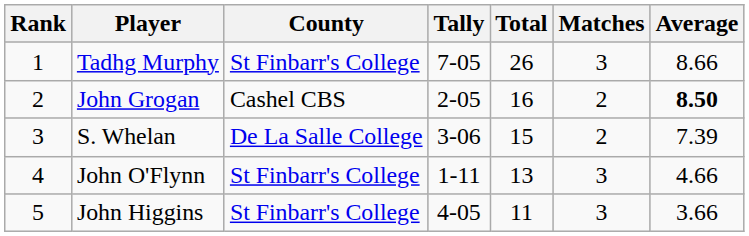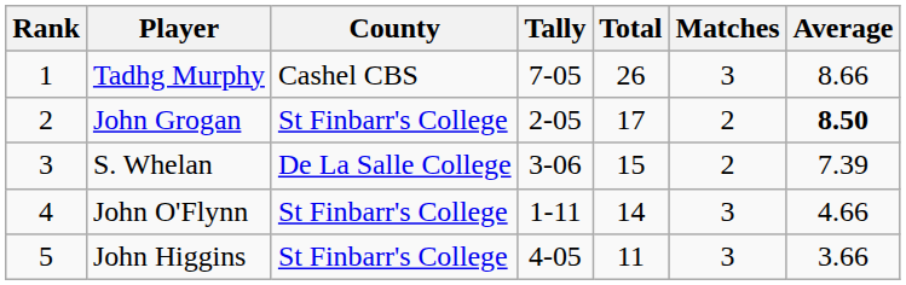 <table class="wikitable">
 <tr>
 <th>Rank</th>
 <th>Player</th>
 <th>County</th>
 <th>Tally</th>
 <th>Total</th>
 <th>Matches</th>
 <th>Average</th>
 </tr>
 <tr>
 <td rowspan=1 align=center>1</td>
 <td><a href='#'>Tadhg Murphy</a></td>
-<td><a href='#'>St Finbarr's College</a></td>
+<td>Cashel CBS</td>
 <td align=center>7-05</td>
 <td align=center>26</td>
 <td align=center>3</td>
 <td align=center>8.66</td>
 </tr>
 <tr>
 <td rowspan=1 align=center>2</td>
 <td><a href='#'>John Grogan</a></td>
-<td>Cashel CBS</td>
+<td><a href='#'>St Finbarr's College</a></td>
 <td align=center>2-05</td>
-<td align=center>16</td>
+<td align=center>17</td>
 <td align=center>2</td>
 <td align=center><strong>8.50</strong></td>
 </tr>
 <tr>
 <td rowspan=1 align=center>3</td>
 <td>S. Whelan</td>
 <td><a href='#'>De La Salle College</a></td>
 <td align=center>3-06</td>
 <td align=center>15</td>
 <td align=center>2</td>
 <td align=center>7.39</td>
 </tr>
 <tr>
 <td rowspan=1 align=center>4</td>
 <td>John O'Flynn</td>
 <td><a href='#'>St Finbarr's College</a></td>
 <td align=center>1-11</td>
-<td align=center>13</td>
+<td align=center>14</td>
 <td align=center>3</td>
 <td align=center>4.66</td>
 </tr>
 <tr>
 <td rowspan=1 align=center>5</td>
 <td>John Higgins</td>
 <td><a href='#'>St Finbarr's College</a></td>
 <td align=center>4-05</td>
 <td align=center>11</td>
 <td align=center>3</td>
 <td align=center>3.66</td>
 </tr>
 </table>
